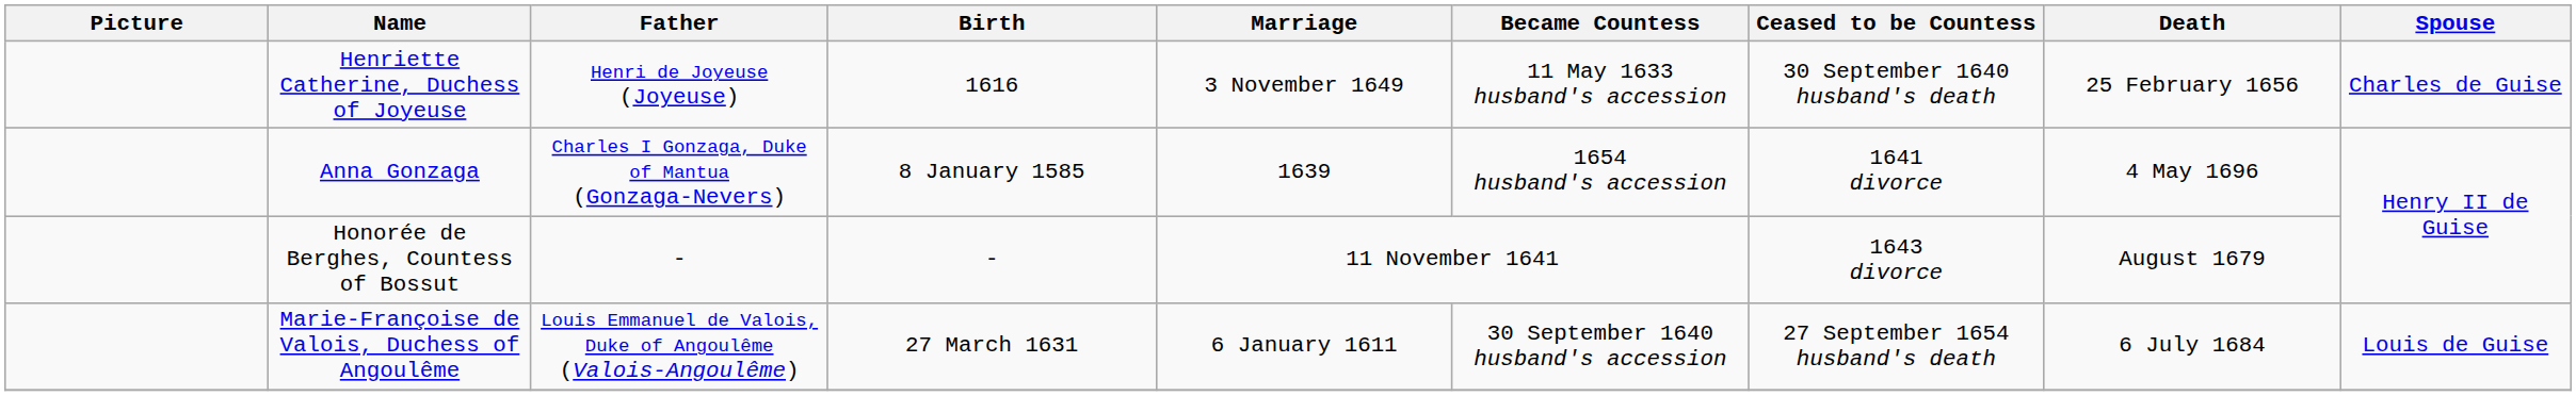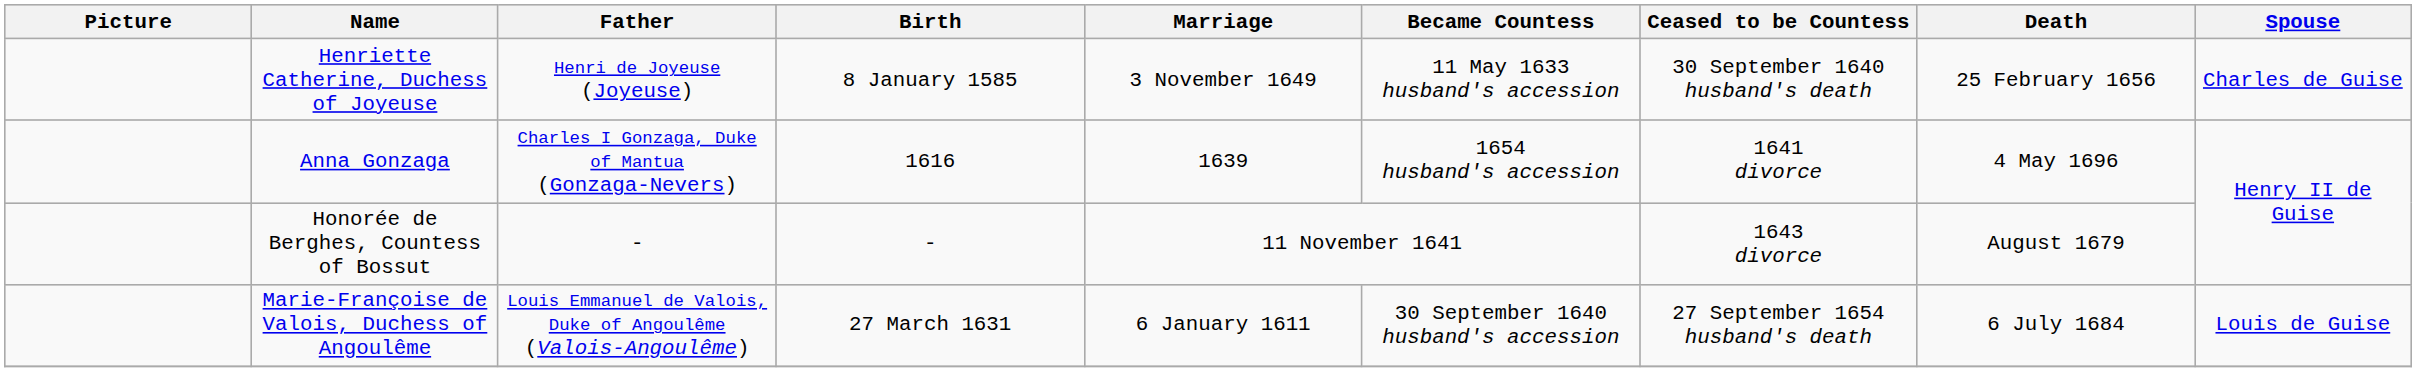 <table width=95% class="wikitable">
 <tr>
 <th width = "8%">Picture</th>
 <th width = "8%">Name</th>
 <th width = "9%">Father</th>
 <th width = "10%">Birth</th>
 <th width = "9%">Marriage</th>
 <th width = "9%">Became Countess</th>
 <th width = "9%">Ceased to be Countess</th>
 <th width = "9%">Death</th>
 <th width = "7%"><a href='#'>Spouse</a></th>
 </tr>
 <tr>
 <td align="center"></td>
 <td align="center"><a href='#'>Henriette Catherine, Duchess of Joyeuse</a></td>
 <td align="center"><small><a href='#'>Henri de Joyeuse</a></small><br>(<a href='#'>Joyeuse</a>)</td>
-<td align="center">1616</td>
+<td align="center">8 January 1585</td>
 <td align="center">3 November 1649</td>
 <td align="center">11 May 1633<br><em>husband's accession</em></td>
 <td align="center">30 September 1640<br><em>husband's death</em></td>
 <td align="center">25 February 1656</td>
 <td align="center"><a href='#'>Charles de Guise</a></td>
 </tr>
 <tr>
 <td align="center"></td>
 <td align="center"><a href='#'>Anna Gonzaga</a></td>
 <td align="center"><small><a href='#'>Charles I Gonzaga, Duke of Mantua</a></small><br>(<a href='#'>Gonzaga-Nevers</a>)</td>
-<td align="center">8 January 1585</td>
+<td align="center">1616</td>
 <td align="center">1639</td>
 <td align="center">1654<br><em>husband's accession</em></td>
 <td align="center">1641<br><em>divorce</em></td>
 <td align="center">4 May 1696</td>
 <td align="center" rowspan="2"><a href='#'>Henry II de Guise</a></td>
 </tr>
 <tr>
 <td align="center"></td>
 <td align=center>Honorée de Berghes, Countess of Bossut</td>
 <td align="center">-</td>
 <td align="center">-</td>
 <td align="center" colspan="2">11 November 1641</td>
 <td align="center">1643<br><em>divorce</em></td>
 <td align="center">August 1679</td>
 </tr>
 <tr>
 <td align=center></td>
 <td align=center><a href='#'>Marie-Françoise de Valois, Duchess of Angoulême</a></td>
 <td align="center"><small><a href='#'>Louis Emmanuel de Valois, Duke of Angoulême</a></small><br>(<a href='#'><em>Valois-Angoulême</em></a>)</td>
 <td align="center">27 March 1631</td>
 <td align="center">6 January 1611</td>
 <td align="center">30 September 1640<br><em>husband's accession</em></td>
 <td align="center">27 September 1654<br><em>husband's death</em></td>
 <td align="center">6 July 1684</td>
 <td align="center"><a href='#'>Louis de Guise</a></td>
 </tr>
 <tr>
 </tr>
 </table>
